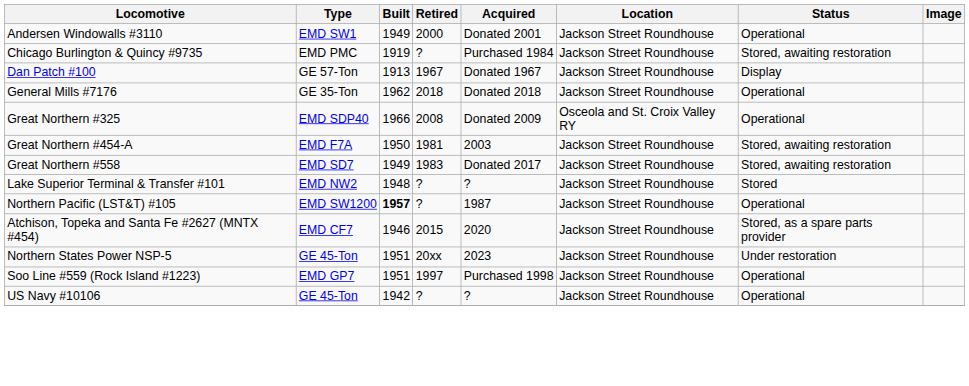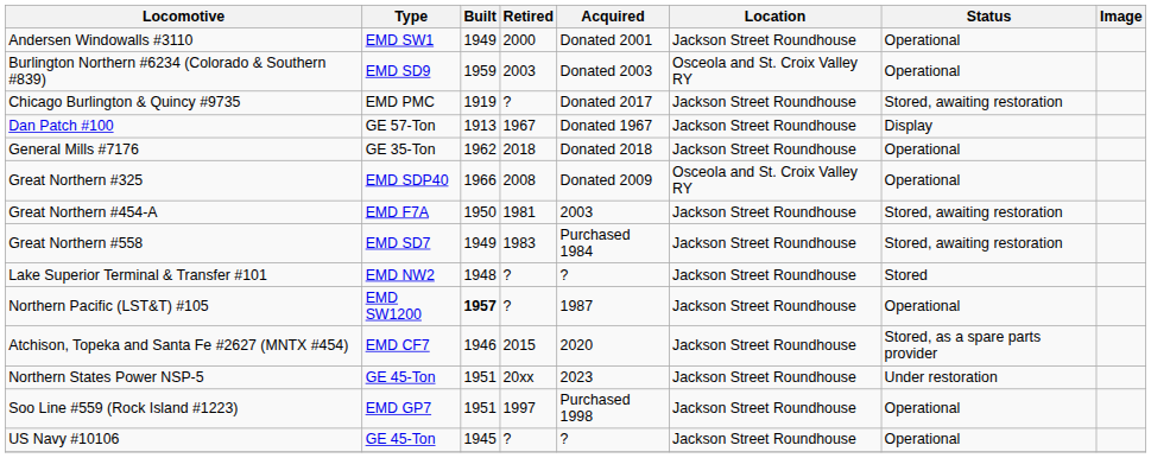 <table class="wikitable sortable">
 <tr>
 <th>Locomotive</th>
 <th class="unsortable">Type</th>
 <th>Built</th>
 <th>Retired</th>
 <th class="unsortable">Acquired</th>
 <th>Location</th>
 <th>Status</th>
 <th class="unsortable">Image</th>
 </tr>
 <tr>
 <td>Andersen Windowalls #3110</td>
 <td><a href='#'>EMD SW1</a></td>
 <td>1949</td>
 <td>2000</td>
 <td>Donated 2001</td>
 <td>Jackson Street Roundhouse</td>
 <td>Operational</td>
 <td></td>
 </tr>
 <tr>
+<td>Burlington Northern #6234 (Colorado & Southern #839)</td>
+<td><a href='#'>EMD SD9</a></td>
+<td>1959</td>
+<td>2003</td>
+<td>Donated 2003</td>
+<td>Osceola and St. Croix Valley RY</td>
+<td>Operational</td>
+<td></td>
+</tr>
+<tr>
 <td>Chicago Burlington & Quincy #9735</td>
 <td>EMD PMC</td>
 <td>1919</td>
 <td>?</td>
-<td>Purchased 1984</td>
+<td>Donated 2017</td>
 <td>Jackson Street Roundhouse</td>
 <td>Stored, awaiting restoration</td>
 <td></td>
 </tr>
 <tr>
 <td><a href='#'>Dan Patch #100</a></td>
 <td>GE 57-Ton</td>
 <td>1913</td>
 <td>1967</td>
 <td>Donated 1967</td>
 <td>Jackson Street Roundhouse</td>
 <td>Display</td>
 <td></td>
 </tr>
 <tr>
 <td>General Mills #7176</td>
 <td>GE 35-Ton</td>
 <td>1962</td>
 <td>2018</td>
 <td>Donated 2018</td>
 <td>Jackson Street Roundhouse</td>
 <td>Operational</td>
 <td></td>
 </tr>
 <tr>
 <td>Great Northern #325</td>
 <td><a href='#'>EMD SDP40</a></td>
 <td>1966</td>
 <td>2008</td>
 <td>Donated 2009</td>
 <td>Osceola and St. Croix Valley RY</td>
 <td>Operational</td>
 <td></td>
 </tr>
 <tr>
 <td>Great Northern #454-A</td>
 <td><a href='#'>EMD F7A</a></td>
 <td>1950</td>
 <td>1981</td>
 <td>2003</td>
 <td>Jackson Street Roundhouse</td>
 <td>Stored, awaiting restoration</td>
 <td></td>
 </tr>
 <tr>
 <td>Great Northern #558</td>
 <td><a href='#'>EMD SD7</a></td>
 <td>1949</td>
 <td>1983</td>
-<td>Donated 2017</td>
+<td>Purchased 1984</td>
 <td>Jackson Street Roundhouse</td>
 <td>Stored, awaiting restoration</td>
 <td></td>
 </tr>
 <tr>
 <td>Lake Superior Terminal & Transfer #101</td>
 <td><a href='#'>EMD NW2</a></td>
 <td>1948</td>
 <td>?</td>
 <td>?</td>
 <td>Jackson Street Roundhouse</td>
 <td>Stored</td>
 <td></td>
 </tr>
 <tr>
 <td>Northern Pacific (LST&T) #105</td>
 <td><a href='#'>EMD SW1200</a></td>
 <td><strong>1957</strong></td>
 <td>?</td>
 <td>1987</td>
 <td>Jackson Street Roundhouse</td>
 <td>Operational</td>
 <td></td>
 </tr>
 <tr>
 <td>Atchison, Topeka and Santa Fe #2627 (MNTX #454)</td>
 <td><a href='#'>EMD CF7</a></td>
 <td>1946</td>
 <td>2015</td>
 <td>2020</td>
 <td>Jackson Street Roundhouse</td>
 <td>Stored, as a spare parts provider</td>
 <td></td>
 </tr>
 <tr>
 <td>Northern States Power NSP-5</td>
 <td><a href='#'>GE 45-Ton</a></td>
 <td>1951</td>
 <td>20xx</td>
 <td>2023</td>
 <td>Jackson Street Roundhouse</td>
 <td>Under restoration</td>
 <td></td>
 </tr>
 <tr>
 <td>Soo Line #559 (Rock Island #1223)</td>
 <td><a href='#'>EMD GP7</a></td>
 <td>1951</td>
 <td>1997</td>
 <td>Purchased 1998</td>
 <td>Jackson Street Roundhouse</td>
 <td>Operational</td>
 <td></td>
 </tr>
 <tr>
 <td>US Navy #10106</td>
 <td><a href='#'>GE 45-Ton</a></td>
-<td>1942</td>
+<td>1945</td>
 <td>?</td>
 <td>?</td>
 <td>Jackson Street Roundhouse</td>
 <td>Operational</td>
 <td></td>
 </tr>
 <tr>
 </tr>
 </table>
